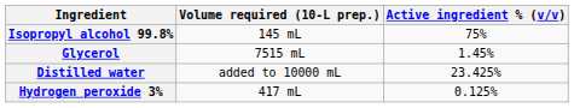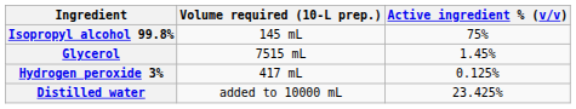 <table class="wikitable sortable" style="text-align: center">
 <tr>
 <th>Ingredient</th>
 <th>Volume required (10-L prep.)</th>
 <th><a href='#'>Active ingredient</a> % (<a href='#'>v/v</a>)</th>
 </tr>
 <tr>
 <th><a href='#'>Isopropyl alcohol</a> 99.8%</th>
 <td>145 mL</td>
 <td>75%</td>
 </tr>
 <tr>
 <th><a href='#'>Glycerol</a></th>
 <td>7515 mL</td>
 <td>1.45%</td>
 </tr>
 <tr>
+<th><a href='#'>Hydrogen peroxide</a> 3%</th>
+<td>417 mL</td>
+<td>0.125%</td>
+</tr>
+<tr>
 <th><a href='#'>Distilled water</a></th>
 <td>added to 10000 mL</td>
 <td>23.425%</td>
 </tr>
-<tr>
-<th><a href='#'>Hydrogen peroxide</a> 3%</th>
-<td>417 mL</td>
-<td>0.125%</td>
-</tr>
 </table>
